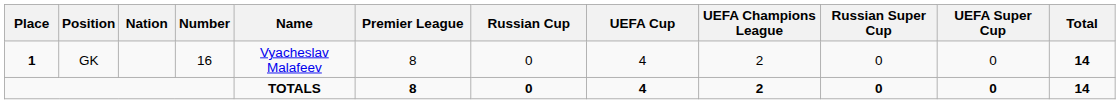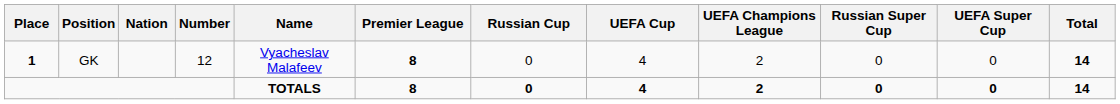 <table class="wikitable" style="font-size: 95%; text-align: center;">
 <tr>
 <th width=60>Place</th>
 <th width=60>Position</th>
 <th width=60>Nation</th>
 <th width=60>Number</th>
 <th width=150>Name</th>
 <th width=150>Premier League</th>
 <th width=150>Russian Cup</th>
 <th width=150>UEFA Cup</th>
 <th width=150>UEFA Champions League</th>
 <th width=150>Russian Super Cup</th>
 <th width=150>UEFA Super Cup</th>
 <th width=80><strong>Total</strong></th>
 </tr>
 <tr>
 <td><strong>1</strong></td>
 <td>GK</td>
 <td></td>
-<td>16</td>
+<td>12</td>
 <td><a href='#'>Vyacheslav Malafeev</a></td>
-<td>8</td>
+<td><strong>8</strong></td>
 <td>0</td>
 <td>4</td>
 <td>2</td>
 <td>0</td>
 <td>0</td>
 <td><strong>14</strong></td>
 </tr>
 <tr>
 <td colspan="4"></td>
 <td><strong>TOTALS</strong></td>
 <td><strong>8</strong></td>
 <td><strong>0</strong></td>
 <td><strong>4</strong></td>
 <td><strong>2</strong></td>
 <td><strong>0</strong></td>
 <td><strong>0</strong></td>
 <td><strong>14</strong></td>
 </tr>
 </table>
